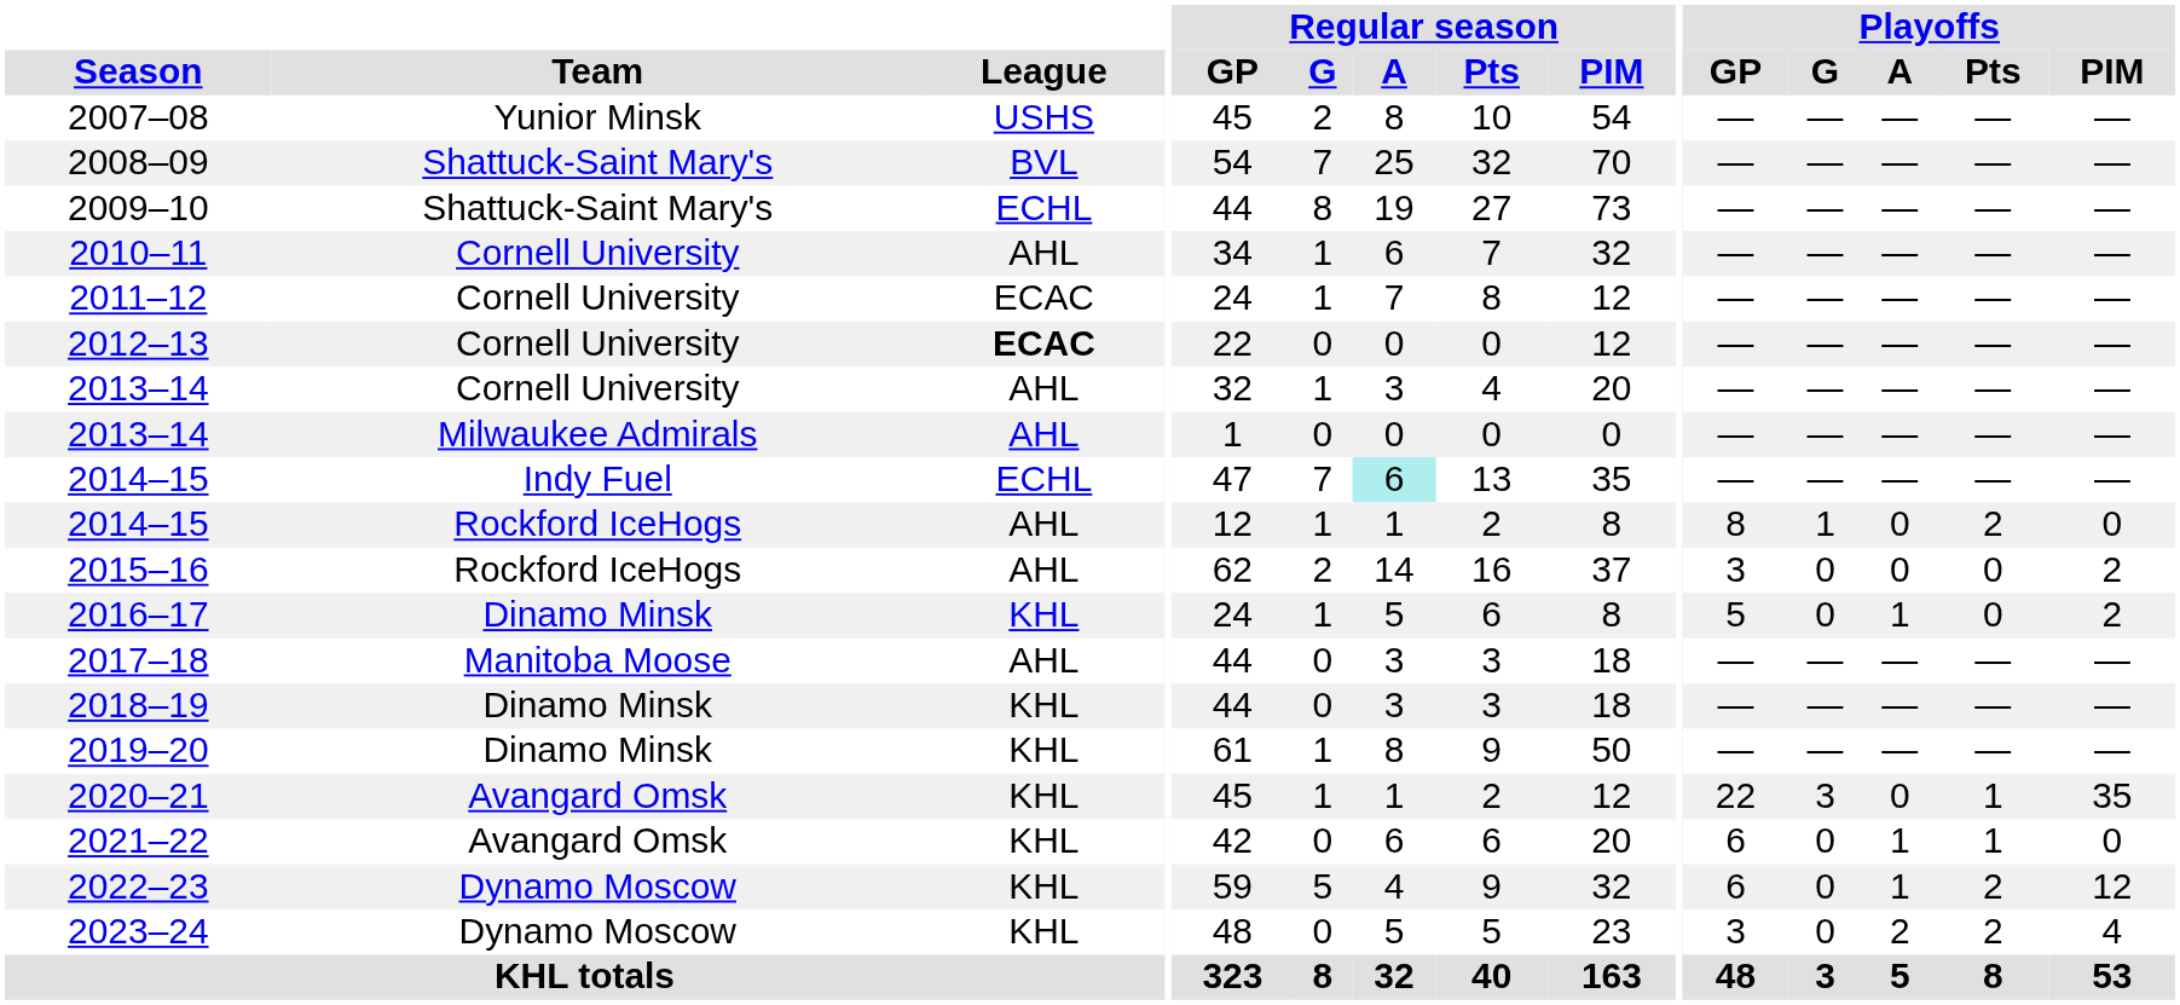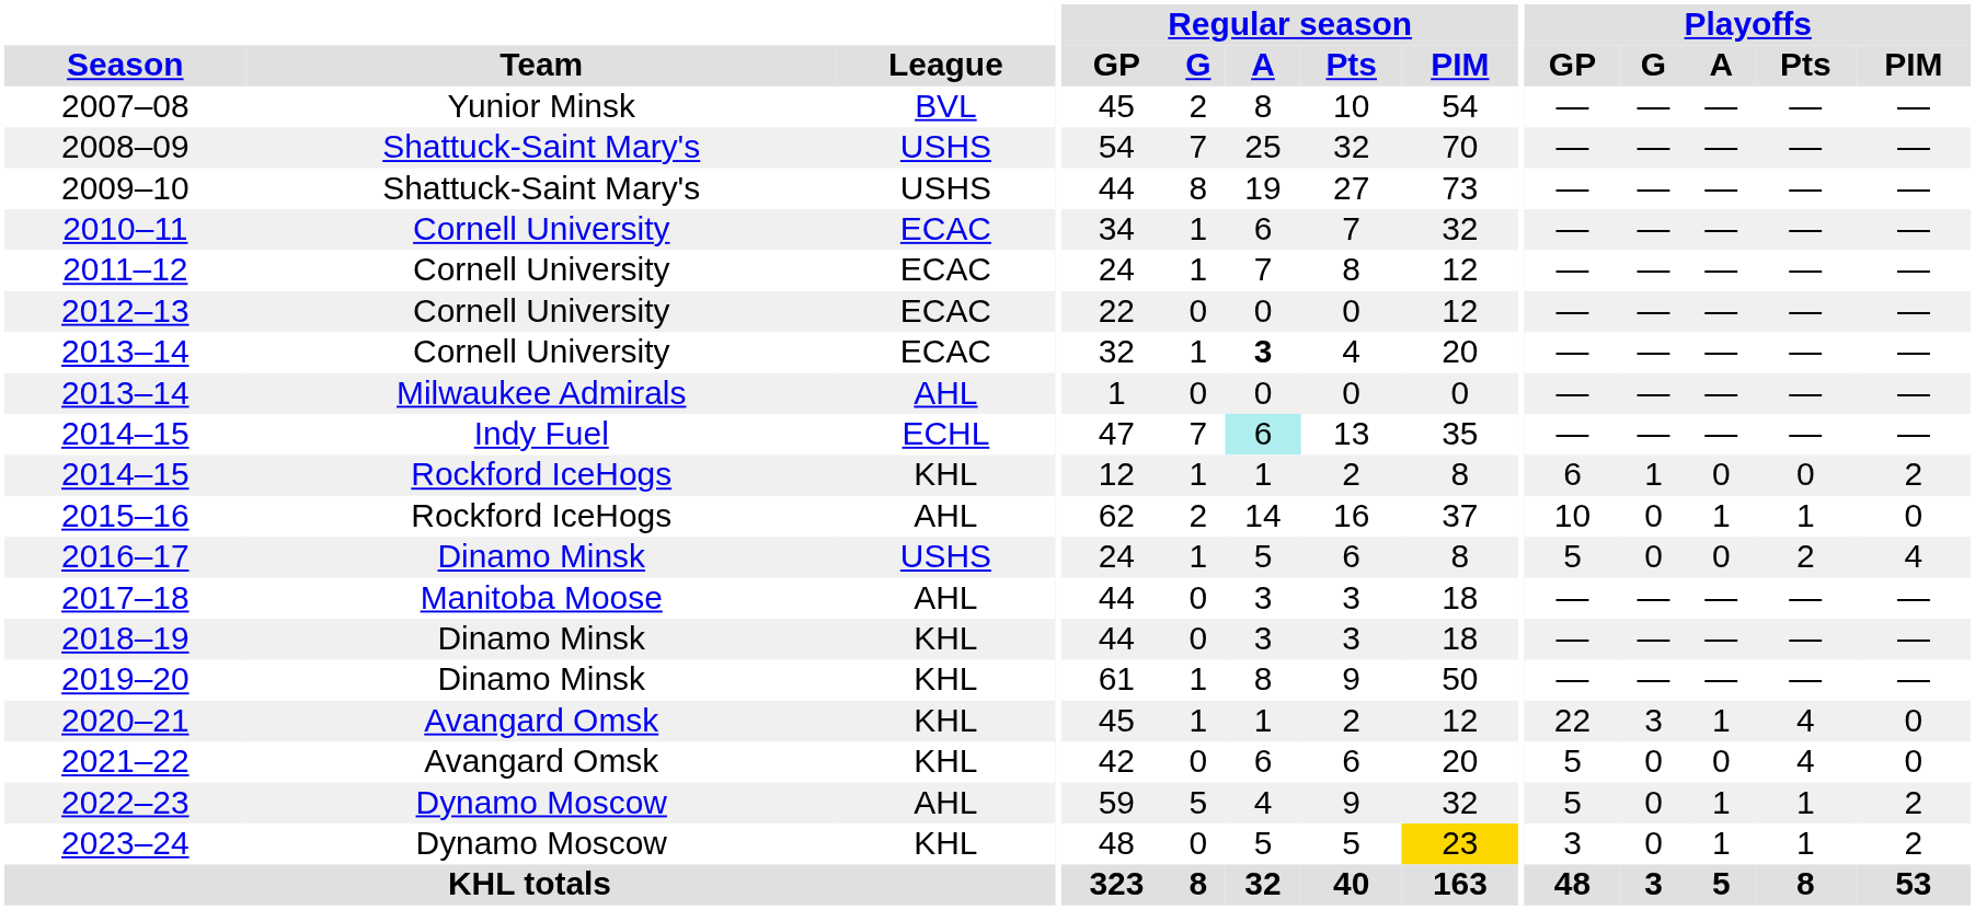 <table border="0" cellpadding="1" cellspacing="0" style="text-align:center; width:60em">
 <tr bgcolor="#e0e0e0">
 <th colspan="3" bgcolor="#ffffff"></th>
 <th rowspan="99" bgcolor="#ffffff"></th>
 <th colspan="5"><a href='#'>Regular season</a></th>
 <th rowspan="99" bgcolor="#ffffff"></th>
 <th colspan="5"><a href='#'>Playoffs</a></th>
 </tr>
 <tr bgcolor="#e0e0e0">
 <th><a href='#'>Season</a></th>
 <th>Team</th>
 <th>League</th>
 <th>GP</th>
 <th><a href='#'>G</a></th>
 <th><a href='#'>A</a></th>
 <th><a href='#'>Pts</a></th>
 <th><a href='#'>PIM</a></th>
 <th>GP</th>
 <th>G</th>
 <th>A</th>
 <th>Pts</th>
 <th>PIM</th>
 </tr>
 <tr ALIGN="center">
 <td>2007–08</td>
 <td>Yunior Minsk</td>
-<td><a href='#'>USHS</a></td>
+<td><a href='#'>BVL</a></td>
 <td>45</td>
 <td>2</td>
 <td>8</td>
 <td>10</td>
 <td>54</td>
 <td>—</td>
 <td>—</td>
 <td>—</td>
 <td>—</td>
 <td>—</td>
 </tr>
 <tr ALIGN="center" bgcolor="#f0f0f0">
 <td>2008–09</td>
 <td><a href='#'>Shattuck-Saint Mary's</a></td>
-<td><a href='#'>BVL</a></td>
+<td><a href='#'>USHS</a></td>
 <td>54</td>
 <td>7</td>
 <td>25</td>
 <td>32</td>
 <td>70</td>
 <td>—</td>
 <td>—</td>
 <td>—</td>
 <td>—</td>
 <td>—</td>
 </tr>
 <tr ALIGN="center">
 <td>2009–10</td>
 <td>Shattuck-Saint Mary's</td>
-<td><a href='#'>ECHL</a></td>
+<td>USHS</td>
 <td>44</td>
 <td>8</td>
 <td>19</td>
 <td>27</td>
 <td>73</td>
 <td>—</td>
 <td>—</td>
 <td>—</td>
 <td>—</td>
 <td>—</td>
 </tr>
 <tr ALIGN="center" bgcolor="#f0f0f0">
 <td><a href='#'>2010–11</a></td>
 <td><a href='#'>Cornell University</a></td>
-<td>AHL</td>
+<td><a href='#'>ECAC</a></td>
 <td>34</td>
 <td>1</td>
 <td>6</td>
 <td>7</td>
 <td>32</td>
 <td>—</td>
 <td>—</td>
 <td>—</td>
 <td>—</td>
 <td>—</td>
 </tr>
 <tr ALIGN="center">
 <td><a href='#'>2011–12</a></td>
 <td>Cornell University</td>
 <td>ECAC</td>
 <td>24</td>
 <td>1</td>
 <td>7</td>
 <td>8</td>
 <td>12</td>
 <td>—</td>
 <td>—</td>
 <td>—</td>
 <td>—</td>
 <td>—</td>
 </tr>
 <tr ALIGN="center" bgcolor="#f0f0f0">
 <td><a href='#'>2012–13</a></td>
 <td>Cornell University</td>
-<td><strong>ECAC</strong></td>
+<td>ECAC</td>
 <td>22</td>
 <td>0</td>
 <td>0</td>
 <td>0</td>
 <td>12</td>
 <td>—</td>
 <td>—</td>
 <td>—</td>
 <td>—</td>
 <td>—</td>
 </tr>
 <tr ALIGN="center">
 <td><a href='#'>2013–14</a></td>
 <td>Cornell University</td>
-<td>AHL</td>
+<td>ECAC</td>
 <td>32</td>
 <td>1</td>
-<td>3</td>
+<td><strong>3</strong></td>
 <td>4</td>
 <td>20</td>
 <td>—</td>
 <td>—</td>
 <td>—</td>
 <td>—</td>
 <td>—</td>
 </tr>
 <tr ALIGN="center" bgcolor="#f0f0f0">
 <td><a href='#'>2013–14</a></td>
 <td><a href='#'>Milwaukee Admirals</a></td>
 <td><a href='#'>AHL</a></td>
 <td>1</td>
 <td>0</td>
 <td>0</td>
 <td>0</td>
 <td>0</td>
 <td>—</td>
 <td>—</td>
 <td>—</td>
 <td>—</td>
 <td>—</td>
 </tr>
 <tr ALIGN="center">
 <td><a href='#'>2014–15</a></td>
 <td><a href='#'>Indy Fuel</a></td>
 <td><a href='#'>ECHL</a></td>
 <td>47</td>
 <td>7</td>
 <td style="background: paleturquoise;">6</td>
 <td>13</td>
 <td>35</td>
 <td>—</td>
 <td>—</td>
 <td>—</td>
 <td>—</td>
 <td>—</td>
 </tr>
 <tr ALIGN="center" bgcolor="#f0f0f0">
 <td><a href='#'>2014–15</a></td>
 <td><a href='#'>Rockford IceHogs</a></td>
-<td>AHL</td>
+<td>KHL</td>
 <td>12</td>
 <td>1</td>
 <td>1</td>
 <td>2</td>
 <td>8</td>
-<td>8</td>
+<td>6</td>
 <td>1</td>
 <td>0</td>
+<td>0</td>
 <td>2</td>
-<td>0</td>
 </tr>
 <tr ALIGN="center">
 <td><a href='#'>2015–16</a></td>
 <td>Rockford IceHogs</td>
 <td>AHL</td>
 <td>62</td>
 <td>2</td>
 <td>14</td>
 <td>16</td>
 <td>37</td>
-<td>3</td>
+<td>10</td>
 <td>0</td>
+<td>1</td>
+<td>1</td>
 <td>0</td>
-<td>0</td>
-<td>2</td>
 </tr>
 <tr ALIGN="center" bgcolor="#f0f0f0">
 <td><a href='#'>2016–17</a></td>
 <td><a href='#'>Dinamo Minsk</a></td>
-<td><a href='#'>KHL</a></td>
+<td><a href='#'>USHS</a></td>
 <td>24</td>
 <td>1</td>
 <td>5</td>
 <td>6</td>
 <td>8</td>
 <td>5</td>
 <td>0</td>
-<td>1</td>
 <td>0</td>
 <td>2</td>
+<td>4</td>
 </tr>
 <tr ALIGN="center">
 <td><a href='#'>2017–18</a></td>
 <td><a href='#'>Manitoba Moose</a></td>
 <td>AHL</td>
 <td>44</td>
 <td>0</td>
 <td>3</td>
 <td>3</td>
 <td>18</td>
 <td>—</td>
 <td>—</td>
 <td>—</td>
 <td>—</td>
 <td>—</td>
 </tr>
 <tr ALIGN="center" bgcolor="#f0f0f0">
 <td><a href='#'>2018–19</a></td>
 <td>Dinamo Minsk</td>
 <td>KHL</td>
 <td>44</td>
 <td>0</td>
 <td>3</td>
 <td>3</td>
 <td>18</td>
 <td>—</td>
 <td>—</td>
 <td>—</td>
 <td>—</td>
 <td>—</td>
 </tr>
 <tr ALIGN="center">
 <td><a href='#'>2019–20</a></td>
 <td>Dinamo Minsk</td>
 <td>KHL</td>
 <td>61</td>
 <td>1</td>
 <td>8</td>
 <td>9</td>
 <td>50</td>
 <td>—</td>
 <td>—</td>
 <td>—</td>
 <td>—</td>
 <td>—</td>
 </tr>
 <tr ALIGN="center" bgcolor="#f0f0f0">
 <td><a href='#'>2020–21</a></td>
 <td><a href='#'>Avangard Omsk</a></td>
 <td>KHL</td>
 <td>45</td>
 <td>1</td>
 <td>1</td>
 <td>2</td>
 <td>12</td>
 <td>22</td>
 <td>3</td>
+<td>1</td>
+<td>4</td>
 <td>0</td>
-<td>1</td>
-<td>35</td>
 </tr>
 <tr ALIGN="center">
 <td><a href='#'>2021–22</a></td>
 <td>Avangard Omsk</td>
 <td>KHL</td>
 <td>42</td>
 <td>0</td>
 <td>6</td>
 <td>6</td>
 <td>20</td>
-<td>6</td>
+<td>5</td>
 <td>0</td>
-<td>1</td>
-<td>1</td>
+<td>0</td>
+<td>4</td>
 <td>0</td>
 </tr>
 <tr ALIGN="center" bgcolor="#f0f0f0">
 <td><a href='#'>2022–23</a></td>
 <td><a href='#'>Dynamo Moscow</a></td>
-<td>KHL</td>
+<td>AHL</td>
 <td>59</td>
 <td>5</td>
 <td>4</td>
 <td>9</td>
 <td>32</td>
-<td>6</td>
+<td>5</td>
 <td>0</td>
 <td>1</td>
+<td>1</td>
 <td>2</td>
-<td>12</td>
 </tr>
 <tr ALIGN="center">
 <td><a href='#'>2023–24</a></td>
 <td>Dynamo Moscow</td>
 <td>KHL</td>
 <td>48</td>
 <td>0</td>
 <td>5</td>
 <td>5</td>
-<td>23</td>
+<td style="background: gold;">23</td>
 <td>3</td>
 <td>0</td>
+<td>1</td>
+<td>1</td>
 <td>2</td>
-<td>2</td>
-<td>4</td>
 </tr>
 <tr bgcolor="#e0e0e0">
 <th colspan="3">KHL totals</th>
 <th>323</th>
 <th>8</th>
 <th>32</th>
 <th>40</th>
 <th>163</th>
 <th>48</th>
 <th>3</th>
 <th>5</th>
 <th>8</th>
 <th>53</th>
 </tr>
 </table>
